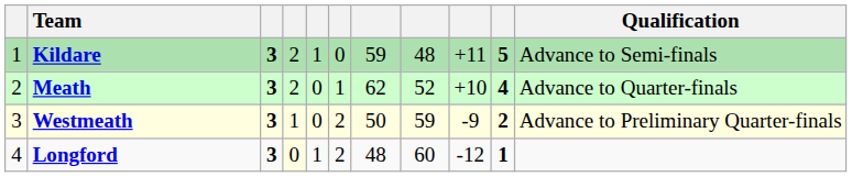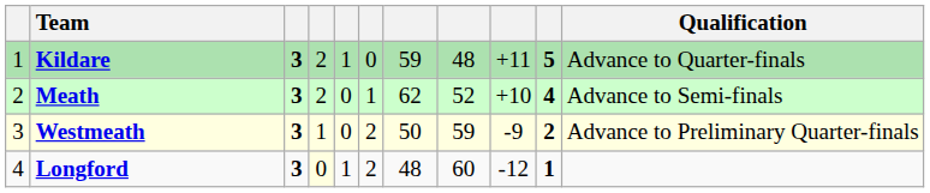 <table class="wikitable">
 <tr>
 <th width="10"></th>
 <th width="170" style="text-align:left;">Team</th>
 <th width="10"></th>
 <th width="10"></th>
 <th width="10"></th>
 <th width="10"></th>
 <th width="30"></th>
 <th width="30"></th>
 <th width="10"></th>
 <th width="10"></th>
 <th>Qualification</th>
 </tr>
 <tr style="background:#ace1af">
 <td align="center">1</td>
 <td align="left"><strong> <a href='#'>Kildare</a></strong></td>
 <td align="center"><strong>3</strong></td>
 <td align="center">2</td>
 <td align="center">1</td>
 <td align="center">0</td>
 <td align="center">59</td>
 <td align="center">48</td>
 <td align="center">+11</td>
 <td align="center"><strong>5</strong></td>
-<td>Advance to Semi-finals</td>
+<td>Advance to Quarter-finals</td>
 </tr>
 <tr style="background:#ccffcc">
 <td align="center">2</td>
 <td align="left"><strong> <a href='#'>Meath</a></strong></td>
 <td align="center"><strong>3</strong></td>
 <td align="center">2</td>
 <td align="center">0</td>
 <td align="center">1</td>
 <td align="center">62</td>
 <td align="center">52</td>
 <td align="center">+10</td>
 <td align="center"><strong>4</strong></td>
-<td>Advance to Quarter-finals</td>
+<td>Advance to Semi-finals</td>
 </tr>
 <tr style="background:#FFFFE0;">
 <td align="center">3</td>
 <td align="left"><strong> <a href='#'>Westmeath</a></strong></td>
 <td align="center"><strong>3</strong></td>
 <td align="center">1</td>
 <td align="center">0</td>
 <td align="center">2</td>
 <td align="center">50</td>
 <td align="center">59</td>
 <td align="center">-9</td>
 <td align="center"><strong>2</strong></td>
 <td>Advance to Preliminary Quarter-finals</td>
 </tr>
 <tr>
 <td align="center">4</td>
 <td align="left"><strong> <a href='#'>Longford</a></strong></td>
 <td align="center"><strong>3</strong></td>
 <td align="center" style="background: lightyellow;">0</td>
 <td align="center">1</td>
 <td align="center">2</td>
 <td align="center">48</td>
 <td align="center">60</td>
 <td align="center">-12</td>
 <td align="center"><strong>1</strong></td>
 <td></td>
 </tr>
 </table>
